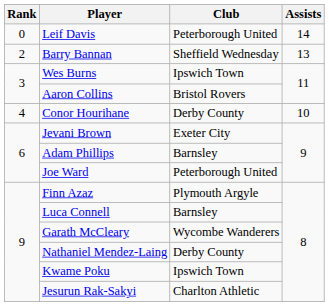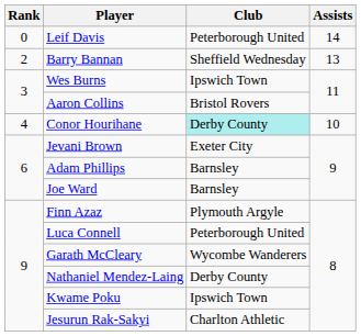 <table class="wikitable" style="text-align:center">
 <tr>
 <th>Rank</th>
 <th>Player</th>
 <th>Club</th>
 <th>Assists</th>
 </tr>
 <tr>
 <td rowspan="1">0</td>
 <td align=left> <a href='#'>Leif Davis</a></td>
 <td align=left>Peterborough United</td>
 <td rowspan="1">14</td>
 </tr>
 <tr>
 <td>2</td>
 <td align=left> <a href='#'>Barry Bannan</a></td>
 <td align=left>Sheffield Wednesday</td>
 <td>13</td>
 </tr>
 <tr>
 <td rowspan="2">3</td>
 <td align=left> <a href='#'>Wes Burns</a></td>
 <td align=left>Ipswich Town</td>
 <td rowspan="2">11</td>
 </tr>
 <tr>
 <td align=left> <a href='#'>Aaron Collins</a></td>
 <td align=left>Bristol Rovers</td>
 </tr>
 <tr>
 <td rowspan="1">4</td>
 <td align=left> <a href='#'>Conor Hourihane</a></td>
-<td align=left>Derby County</td>
+<td align=left style="background: paleturquoise;">Derby County</td>
 <td rowspan="1">10</td>
 </tr>
 <tr>
 <td rowspan="3">6</td>
 <td align=left> <a href='#'>Jevani Brown</a></td>
 <td align=left>Exeter City</td>
 <td rowspan="3">9</td>
 </tr>
 <tr>
 <td align=left> <a href='#'>Adam Phillips</a></td>
 <td align=left>Barnsley</td>
 </tr>
 <tr>
 <td align=left> <a href='#'>Joe Ward</a></td>
-<td align=left>Peterborough United</td>
+<td align=left>Barnsley</td>
 </tr>
 <tr>
 <td rowspan="6">9</td>
 <td align=left> <a href='#'>Finn Azaz</a></td>
 <td align=left>Plymouth Argyle</td>
 <td rowspan="6">8</td>
 </tr>
 <tr>
 <td align=left> <a href='#'>Luca Connell</a></td>
-<td align=left>Barnsley</td>
+<td align=left>Peterborough United</td>
 </tr>
 <tr>
 <td align=left> <a href='#'>Garath McCleary</a></td>
 <td align=left>Wycombe Wanderers</td>
 </tr>
 <tr>
 <td align=left> <a href='#'>Nathaniel Mendez-Laing</a></td>
 <td align=left>Derby County</td>
 </tr>
 <tr>
 <td align=left> <a href='#'>Kwame Poku</a></td>
 <td align=left>Ipswich Town</td>
 </tr>
 <tr>
 <td align=left> <a href='#'>Jesurun Rak-Sakyi</a></td>
 <td align=left>Charlton Athletic</td>
 </tr>
 </table>
